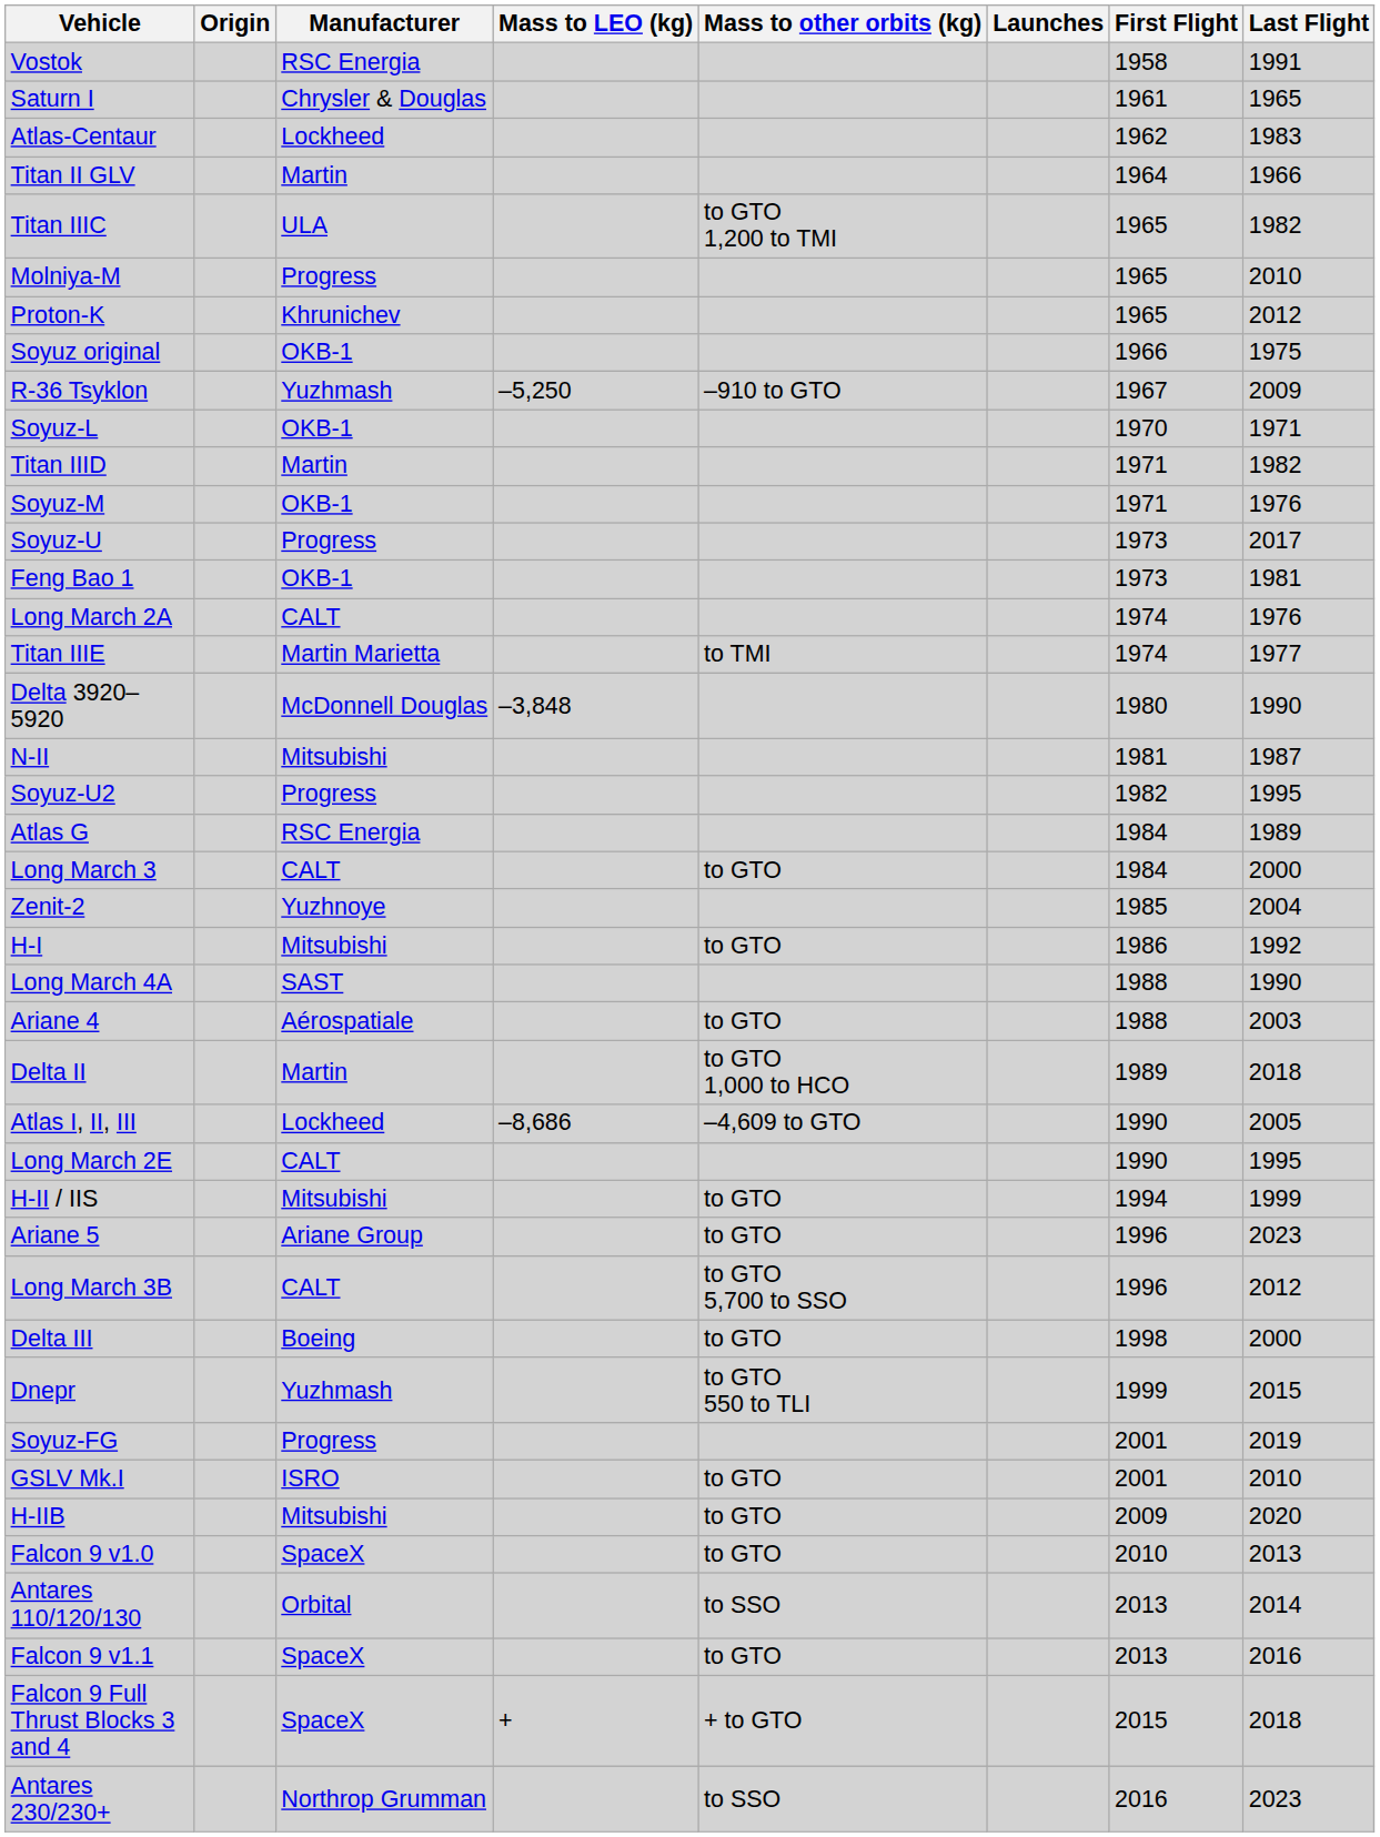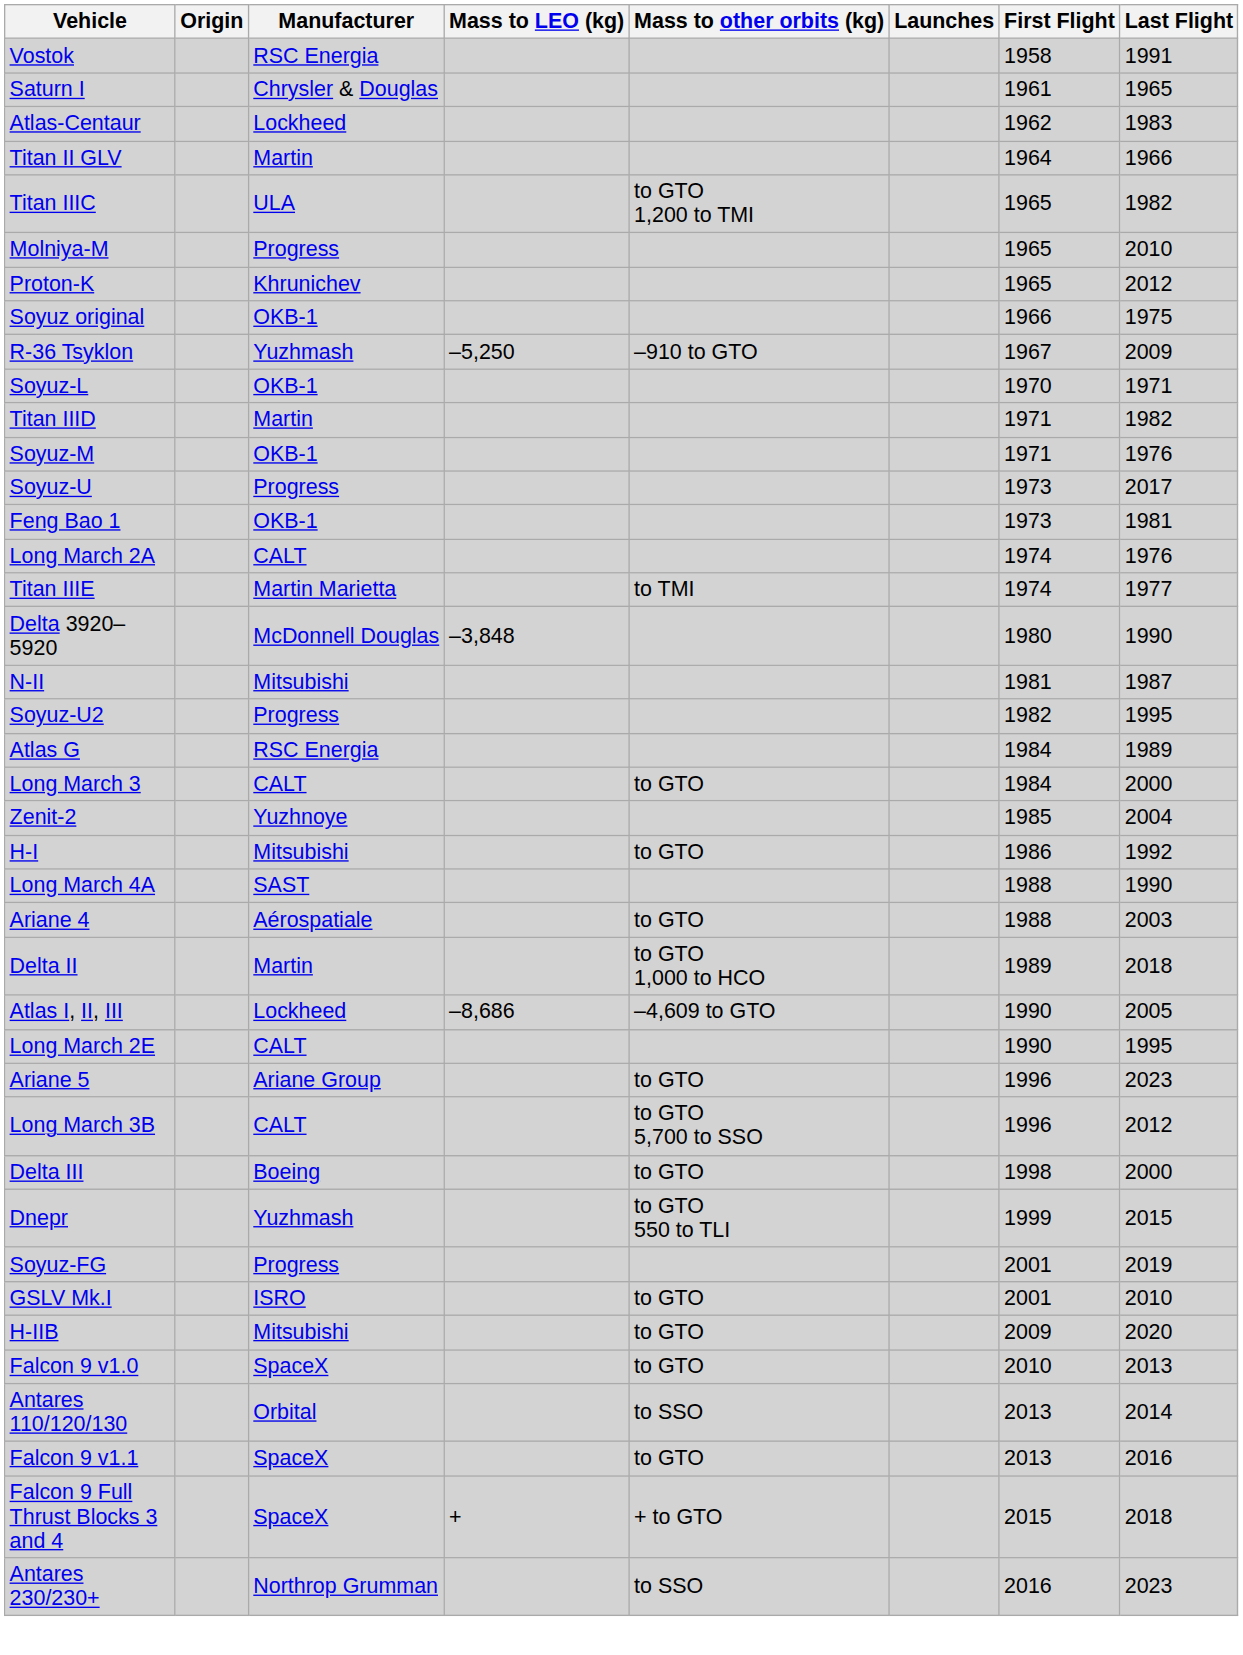 <table class="wikitable sortable sticky-header">
 <tr>
 <th width="120">Vehicle</th>
 <th>Origin</th>
 <th>Manufacturer</th>
 <th>Mass to <a href='#'>LEO</a> (kg)</th>
 <th>Mass to <a href='#'>other orbits</a> (kg)</th>
 <th>Launches</th>
 <th>First Flight</th>
 <th>Last Flight</th>
 </tr>
 <tr style="background:lightgray;">
 <td><a href='#'>Vostok</a></td>
 <td></td>
 <td><a href='#'>RSC Energia</a></td>
 <td></td>
 <td></td>
 <td></td>
 <td>1958</td>
 <td>1991</td>
 </tr>
 <tr style="background:lightgray;">
 <td><a href='#'>Saturn I</a></td>
 <td nowrap=""></td>
 <td><a href='#'>Chrysler</a> & <a href='#'>Douglas</a></td>
 <td></td>
 <td></td>
 <td></td>
 <td>1961</td>
 <td>1965</td>
 </tr>
 <tr style="background:lightgray;">
 <td><a href='#'>Atlas-Centaur</a></td>
 <td></td>
 <td><a href='#'>Lockheed</a></td>
 <td></td>
 <td></td>
 <td></td>
 <td>1962</td>
 <td>1983</td>
 </tr>
 <tr style="background:lightgray;">
 <td><a href='#'>Titan II GLV</a></td>
 <td></td>
 <td><a href='#'>Martin</a></td>
 <td></td>
 <td></td>
 <td></td>
 <td>1964</td>
 <td>1966</td>
 </tr>
 <tr style="background:lightgray;">
 <td><a href='#'>Titan IIIC</a></td>
 <td></td>
 <td><a href='#'>ULA</a></td>
 <td></td>
 <td> to GTO<br>1,200 to TMI</td>
 <td></td>
 <td>1965</td>
 <td>1982</td>
 </tr>
 <tr style="background:lightgray;">
 <td><a href='#'>Molniya-M</a></td>
 <td><br></td>
 <td><a href='#'>Progress</a></td>
 <td></td>
 <td></td>
 <td></td>
 <td>1965</td>
 <td>2010</td>
 </tr>
 <tr style="background:lightgray;">
 <td><a href='#'>Proton-K</a></td>
 <td><br></td>
 <td><a href='#'>Khrunichev</a></td>
 <td></td>
 <td></td>
 <td></td>
 <td>1965</td>
 <td>2012</td>
 </tr>
 <tr style="background:lightgray;">
 <td><a href='#'>Soyuz original</a></td>
 <td></td>
 <td><a href='#'>OKB-1</a></td>
 <td></td>
 <td></td>
 <td></td>
 <td>1966</td>
 <td>1975</td>
 </tr>
 <tr style="background:lightgray;">
 <td><a href='#'>R-36 Tsyklon</a></td>
 <td><br></td>
 <td><a href='#'>Yuzhmash</a></td>
 <td>–5,250</td>
 <td>–910 to GTO</td>
 <td></td>
 <td>1967</td>
 <td>2009</td>
 </tr>
 <tr style="background:lightgray;">
 <td><a href='#'>Soyuz-L</a></td>
 <td></td>
 <td><a href='#'>OKB-1</a></td>
 <td></td>
 <td></td>
 <td></td>
 <td>1970</td>
 <td>1971</td>
 </tr>
 <tr style="background:lightgray;">
 <td><a href='#'>Titan IIID</a></td>
 <td></td>
 <td><a href='#'>Martin</a></td>
 <td></td>
 <td></td>
 <td></td>
 <td>1971</td>
 <td>1982</td>
 </tr>
 <tr style="background:lightgray;">
 <td><a href='#'>Soyuz-M</a></td>
 <td></td>
 <td><a href='#'>OKB-1</a></td>
 <td></td>
 <td></td>
 <td></td>
 <td>1971</td>
 <td>1976</td>
 </tr>
 <tr style="background:lightgray;">
 <td><a href='#'>Soyuz-U</a></td>
 <td><br></td>
 <td><a href='#'>Progress</a></td>
 <td></td>
 <td></td>
 <td></td>
 <td>1973</td>
 <td>2017</td>
 </tr>
 <tr style="background:lightgray;">
 <td><a href='#'>Feng Bao 1</a></td>
 <td></td>
 <td><a href='#'>OKB-1</a></td>
 <td></td>
 <td></td>
 <td></td>
 <td>1973</td>
 <td>1981</td>
 </tr>
 <tr style="background:lightgray;">
 <td><a href='#'>Long March 2A</a></td>
 <td></td>
 <td><a href='#'>CALT</a></td>
 <td></td>
 <td></td>
 <td></td>
 <td>1974</td>
 <td>1976</td>
 </tr>
 <tr style="background:lightgray;">
 <td><a href='#'>Titan IIIE</a></td>
 <td></td>
 <td><a href='#'>Martin Marietta</a></td>
 <td></td>
 <td> to TMI</td>
 <td></td>
 <td>1974</td>
 <td>1977</td>
 </tr>
 <tr style="background:lightgray;">
 <td><a href='#'>Delta</a> 3920–5920</td>
 <td></td>
 <td><a href='#'>McDonnell Douglas</a></td>
 <td>–3,848</td>
 <td></td>
 <td></td>
 <td>1980</td>
 <td>1990</td>
 </tr>
 <tr style="background:lightgray;">
 <td><a href='#'>N-II</a></td>
 <td></td>
 <td><a href='#'>Mitsubishi</a></td>
 <td></td>
 <td></td>
 <td></td>
 <td>1981</td>
 <td>1987</td>
 </tr>
 <tr style="background:lightgray;">
 <td><a href='#'>Soyuz-U2</a></td>
 <td></td>
 <td><a href='#'>Progress</a></td>
 <td></td>
 <td></td>
 <td></td>
 <td>1982</td>
 <td>1995</td>
 </tr>
 <tr style="background:lightgray;">
 <td><a href='#'>Atlas G</a></td>
 <td></td>
 <td><a href='#'>RSC Energia</a></td>
 <td></td>
 <td></td>
 <td></td>
 <td>1984</td>
 <td>1989</td>
 </tr>
 <tr style="background:lightgray;">
 <td><a href='#'>Long March 3</a></td>
 <td></td>
 <td><a href='#'>CALT</a></td>
 <td></td>
 <td> to GTO</td>
 <td></td>
 <td>1984</td>
 <td>2000</td>
 </tr>
 <tr style="background:lightgray;">
 <td><a href='#'>Zenit-2</a></td>
 <td><br></td>
 <td><a href='#'>Yuzhnoye</a></td>
 <td></td>
 <td></td>
 <td></td>
 <td>1985</td>
 <td>2004</td>
 </tr>
 <tr style="background:lightgray;">
 <td><a href='#'>H-I</a></td>
 <td></td>
 <td><a href='#'>Mitsubishi</a></td>
 <td></td>
 <td> to GTO</td>
 <td></td>
 <td>1986</td>
 <td>1992</td>
 </tr>
 <tr style="background:lightgray;">
 <td><a href='#'>Long March 4A</a></td>
 <td></td>
 <td><a href='#'>SAST</a></td>
 <td></td>
 <td></td>
 <td></td>
 <td>1988</td>
 <td>1990</td>
 </tr>
 <tr style="background:lightgray;">
 <td><a href='#'>Ariane 4</a></td>
 <td><br></td>
 <td><a href='#'>Aérospatiale</a></td>
 <td></td>
 <td> to GTO</td>
 <td></td>
 <td>1988</td>
 <td>2003</td>
 </tr>
 <tr style="background:lightgray;">
 <td><a href='#'>Delta II</a></td>
 <td></td>
 <td><a href='#'>Martin</a></td>
 <td></td>
 <td> to GTO <br> 1,000 to HCO</td>
 <td></td>
 <td>1989</td>
 <td>2018</td>
 </tr>
 <tr style="background:lightgray;">
 <td><a href='#'>Atlas I</a>, <a href='#'>II</a>, <a href='#'>III</a></td>
 <td></td>
 <td><a href='#'>Lockheed</a></td>
 <td>–8,686</td>
 <td>–4,609 to GTO</td>
 <td></td>
 <td>1990</td>
 <td>2005</td>
 </tr>
 <tr style="background:lightgray;">
 <td><a href='#'>Long March 2E</a></td>
 <td></td>
 <td><a href='#'>CALT</a></td>
 <td></td>
 <td></td>
 <td></td>
 <td>1990</td>
 <td>1995</td>
 </tr>
 <tr style="background:lightgray;">
-<td><a href='#'>H-II</a> / IIS</td>
-<td></td>
-<td><a href='#'>Mitsubishi</a></td>
-<td></td>
-<td> to GTO</td>
-<td></td>
-<td>1994</td>
-<td>1999</td>
-</tr>
-<tr style="background:lightgray;">
 <td><a href='#'>Ariane 5</a></td>
 <td><br></td>
 <td><a href='#'>Ariane Group</a></td>
 <td></td>
 <td> to GTO</td>
 <td></td>
 <td>1996</td>
 <td>2023</td>
 </tr>
 <tr style="background:lightgray;">
 <td><a href='#'>Long March 3B</a></td>
 <td></td>
 <td><a href='#'>CALT</a></td>
 <td></td>
 <td> to GTO <br> 5,700 to SSO</td>
 <td></td>
 <td>1996</td>
 <td>2012</td>
 </tr>
 <tr style="background:lightgray;">
 <td><a href='#'>Delta III</a></td>
 <td></td>
 <td><a href='#'>Boeing</a></td>
 <td></td>
 <td> to GTO</td>
 <td></td>
 <td>1998</td>
 <td>2000</td>
 </tr>
 <tr style="background:lightgray;">
 <td><a href='#'>Dnepr</a></td>
 <td></td>
 <td><a href='#'>Yuzhmash</a></td>
 <td></td>
 <td> to GTO <br> 550 to TLI</td>
 <td></td>
 <td>1999</td>
 <td>2015</td>
 </tr>
 <tr style="background:lightgray;">
 <td><a href='#'>Soyuz-FG</a></td>
 <td></td>
 <td><a href='#'>Progress</a></td>
 <td></td>
 <td></td>
 <td></td>
 <td>2001</td>
 <td>2019</td>
 </tr>
 <tr style="background:lightgray;">
 <td><a href='#'>GSLV Mk.I</a></td>
 <td></td>
 <td><a href='#'>ISRO</a></td>
 <td></td>
 <td> to GTO</td>
 <td></td>
 <td>2001</td>
 <td>2010</td>
 </tr>
 <tr style="background:lightgray;">
 <td><a href='#'>H-IIB</a></td>
 <td></td>
 <td><a href='#'>Mitsubishi</a></td>
 <td></td>
 <td> to GTO</td>
 <td></td>
 <td>2009</td>
 <td>2020</td>
 </tr>
 <tr style="background:lightgray;">
 <td><a href='#'>Falcon 9 v1.0</a></td>
 <td></td>
 <td><a href='#'>SpaceX</a></td>
 <td></td>
 <td> to GTO</td>
 <td></td>
 <td>2010</td>
 <td>2013</td>
 </tr>
 <tr style="background:lightgray;">
 <td><a href='#'>Antares 110/120/130</a></td>
 <td></td>
 <td><a href='#'>Orbital</a></td>
 <td></td>
 <td> to SSO</td>
 <td></td>
 <td>2013</td>
 <td>2014</td>
 </tr>
 <tr style="background:lightgray;">
 <td><a href='#'>Falcon 9 v1.1</a></td>
 <td></td>
 <td><a href='#'>SpaceX</a></td>
 <td></td>
 <td> to GTO</td>
 <td></td>
 <td>2013</td>
 <td>2016</td>
 </tr>
 <tr style="background:lightgray;">
 <td><a href='#'>Falcon 9 Full Thrust Blocks 3 and 4</a></td>
 <td></td>
 <td><a href='#'>SpaceX</a></td>
 <td>+</td>
 <td>+ to GTO</td>
 <td></td>
 <td>2015</td>
 <td>2018</td>
 </tr>
 <tr style="background:lightgray;">
 <td><a href='#'>Antares 230/230+</a></td>
 <td></td>
 <td><a href='#'>Northrop Grumman</a></td>
 <td></td>
 <td> to SSO</td>
 <td></td>
 <td>2016</td>
 <td>2023</td>
 </tr>
 </table>
